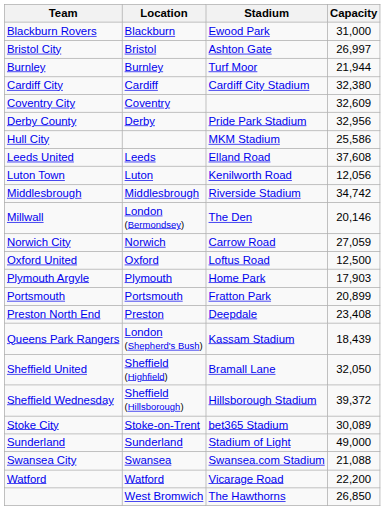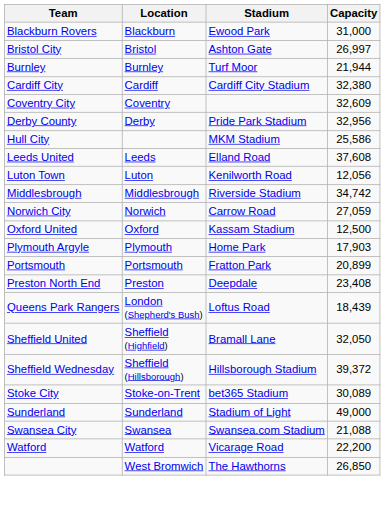 <table class="wikitable sortable">
 <tr>
 <th>Team</th>
 <th>Location</th>
 <th>Stadium</th>
 <th>Capacity</th>
 </tr>
 <tr>
 <td><a href='#'>Blackburn Rovers</a></td>
 <td><a href='#'>Blackburn</a></td>
 <td><a href='#'>Ewood Park</a></td>
 <td align="center">31,000</td>
 </tr>
 <tr>
 <td><a href='#'>Bristol City</a></td>
 <td><a href='#'>Bristol</a></td>
 <td><a href='#'>Ashton Gate</a></td>
 <td align="center">26,997</td>
 </tr>
 <tr>
 <td><a href='#'>Burnley</a></td>
 <td><a href='#'>Burnley</a></td>
 <td><a href='#'>Turf Moor</a></td>
 <td align="center">21,944</td>
 </tr>
 <tr>
 <td><a href='#'>Cardiff City</a></td>
 <td><a href='#'>Cardiff</a></td>
 <td><a href='#'>Cardiff City Stadium</a></td>
 <td align="center">32,380</td>
 </tr>
 <tr>
 <td><a href='#'>Coventry City</a></td>
 <td><a href='#'>Coventry</a></td>
 <td></td>
 <td align="center">32,609</td>
 </tr>
 <tr>
 <td><a href='#'>Derby County</a></td>
 <td><a href='#'>Derby</a></td>
 <td><a href='#'>Pride Park Stadium</a></td>
 <td align="center">32,956</td>
 </tr>
 <tr>
 <td><a href='#'>Hull City</a></td>
 <td></td>
 <td><a href='#'>MKM Stadium</a></td>
 <td align="center">25,586</td>
 </tr>
 <tr>
 <td><a href='#'>Leeds United</a></td>
 <td><a href='#'>Leeds</a></td>
 <td><a href='#'>Elland Road</a></td>
 <td align="center">37,608</td>
 </tr>
 <tr>
 <td><a href='#'>Luton Town</a></td>
 <td><a href='#'>Luton</a></td>
 <td><a href='#'>Kenilworth Road</a></td>
 <td align="center">12,056</td>
 </tr>
 <tr>
 <td><a href='#'>Middlesbrough</a></td>
 <td><a href='#'>Middlesbrough</a></td>
 <td><a href='#'>Riverside Stadium</a></td>
 <td align="center">34,742</td>
 </tr>
 <tr>
-<td><a href='#'>Millwall</a></td>
-<td><a href='#'>London</a> <br><small>(<a href='#'>Bermondsey</a>)</small></td>
-<td><a href='#'>The Den</a></td>
-<td align="center">20,146</td>
-</tr>
-<tr>
 <td><a href='#'>Norwich City</a></td>
 <td><a href='#'>Norwich</a></td>
 <td><a href='#'>Carrow Road</a></td>
 <td align="center">27,059</td>
 </tr>
 <tr>
 <td><a href='#'>Oxford United</a></td>
 <td><a href='#'>Oxford</a></td>
-<td><a href='#'>Loftus Road</a></td>
+<td><a href='#'>Kassam Stadium</a></td>
 <td align="center">12,500</td>
 </tr>
 <tr>
 <td><a href='#'>Plymouth Argyle</a></td>
 <td><a href='#'>Plymouth</a></td>
 <td><a href='#'>Home Park</a></td>
 <td align="center">17,903</td>
 </tr>
 <tr>
 <td><a href='#'>Portsmouth</a></td>
 <td><a href='#'>Portsmouth</a></td>
 <td><a href='#'>Fratton Park</a></td>
 <td align="center">20,899</td>
 </tr>
 <tr>
 <td><a href='#'>Preston North End</a></td>
 <td><a href='#'>Preston</a></td>
 <td><a href='#'>Deepdale</a></td>
 <td align="center">23,408</td>
 </tr>
 <tr>
 <td><a href='#'>Queens Park Rangers</a></td>
 <td><a href='#'>London</a> <br><small>(<a href='#'>Shepherd's Bush</a>)</small></td>
-<td><a href='#'>Kassam Stadium</a></td>
+<td><a href='#'>Loftus Road</a></td>
 <td align="center">18,439</td>
 </tr>
 <tr>
 <td><a href='#'>Sheffield United</a></td>
 <td><a href='#'>Sheffield</a> <br><small>(<a href='#'>Highfield</a>)</small></td>
 <td><a href='#'>Bramall Lane</a></td>
 <td align="center">32,050</td>
 </tr>
 <tr>
 <td><a href='#'>Sheffield Wednesday</a></td>
 <td><a href='#'>Sheffield</a> <br><small>(<a href='#'>Hillsborough</a>)</small></td>
 <td><a href='#'>Hillsborough Stadium</a></td>
 <td align="center">39,372</td>
 </tr>
 <tr>
 <td><a href='#'>Stoke City</a></td>
 <td><a href='#'>Stoke-on-Trent</a></td>
 <td><a href='#'>bet365 Stadium</a></td>
 <td align="center">30,089</td>
 </tr>
 <tr>
 <td><a href='#'>Sunderland</a></td>
 <td><a href='#'>Sunderland</a></td>
 <td><a href='#'>Stadium of Light</a></td>
 <td align="center">49,000</td>
 </tr>
 <tr>
 <td><a href='#'>Swansea City</a></td>
 <td><a href='#'>Swansea</a></td>
 <td><a href='#'>Swansea.com Stadium</a></td>
 <td align="center">21,088</td>
 </tr>
 <tr>
 <td><a href='#'>Watford</a></td>
 <td><a href='#'>Watford</a></td>
 <td><a href='#'>Vicarage Road</a></td>
 <td align="center">22,200</td>
 </tr>
 <tr>
 <td></td>
 <td><a href='#'>West Bromwich</a></td>
 <td><a href='#'>The Hawthorns</a></td>
 <td align="center">26,850</td>
 </tr>
 </table>
